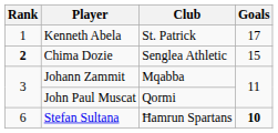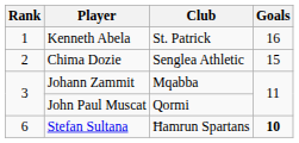 <table class="wikitable" style="text-align:center">
 <tr>
 <th>Rank</th>
 <th>Player</th>
 <th>Club</th>
 <th>Goals</th>
 </tr>
 <tr>
 <td rowspan="1">1</td>
 <td align="left"> Kenneth Abela</td>
 <td align="left">St. Patrick</td>
-<td rowspan="1">17</td>
+<td rowspan="1">16</td>
 </tr>
 <tr>
-<td rowspan="1"><strong>2</strong></td>
+<td rowspan="1">2</td>
 <td align="left"> Chima Dozie</td>
 <td align="left">Senglea Athletic</td>
 <td rowspan="1">15</td>
 </tr>
 <tr>
 <td rowspan="2">3</td>
 <td align="left"> Johann Zammit</td>
 <td align="left">Mqabba</td>
 <td rowspan="2">11</td>
 </tr>
 <tr>
 <td align="left"> John Paul Muscat</td>
 <td align="left">Qormi</td>
 </tr>
 <tr>
 <td rowspan="1">6</td>
 <td align="left"> <a href='#'>Stefan Sultana</a></td>
 <td align="left">Ħamrun Spartans</td>
 <td rowspan="1"><strong>10</strong></td>
 </tr>
 </table>
